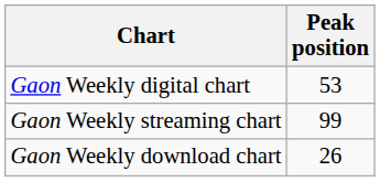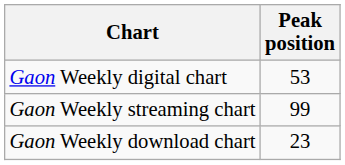 <table class="wikitable sortable">
 <tr>
 <th>Chart</th>
 <th>Peak<br>position</th>
 </tr>
 <tr>
 <td><em><a href='#'>Gaon</a></em> Weekly digital chart </td>
 <td align="center">53</td>
 </tr>
 <tr>
 <td><em>Gaon</em> Weekly streaming chart </td>
 <td align="center">99</td>
 </tr>
 <tr>
 <td><em>Gaon</em> Weekly download chart </td>
-<td align="center">26</td>
+<td align="center">23</td>
 </tr>
 </table>
